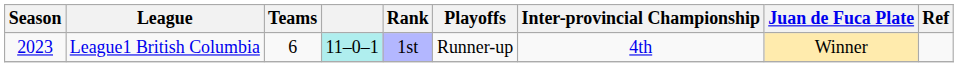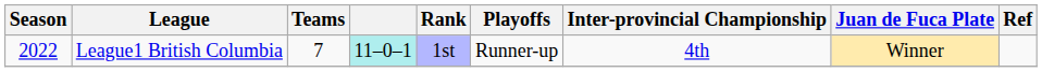 <table class="wikitable" style="text-align: center;">
 <tr>
 <th>Season</th>
 <th>League</th>
 <th>Teams</th>
 <th></th>
 <th>Rank</th>
 <th>Playoffs</th>
 <th>Inter-provincial Championship</th>
 <th><a href='#'>Juan de Fuca Plate</a></th>
 <th>Ref</th>
 </tr>
 <tr>
-<td><a href='#'>2023</a></td>
+<td><a href='#'>2022</a></td>
 <td rowspan="1"><a href='#'>League1 British Columbia</a></td>
-<td>6</td>
+<td>7</td>
 <td style="background: paleturquoise;">11–0–1</td>
 <td bgcolor="B3B7FF">1st</td>
 <td>Runner-up</td>
 <td><a href='#'>4th</a></td>
 <td bgcolor="FFEBAD">Winner</td>
 <td></td>
 </tr>
 <tr>
 </tr>
 </table>
